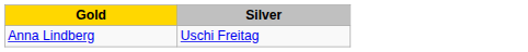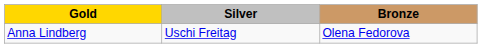 <table class="wikitable" style="text-align:left">
 <tr align="center">
 <td width=200 bgcolor=gold><strong>Gold</strong></td>
 <td width=200 bgcolor=silver><strong>Silver</strong></td>
+<td width=200 bgcolor=CC9966><strong>Bronze</strong></td>
 </tr>
 <tr>
 <td><a href='#'>Anna Lindberg</a> <br> </td>
 <td><a href='#'>Uschi Freitag</a> <br> </td>
+<td><a href='#'>Olena Fedorova</a> <br> </td>
 </tr>
 </table>
